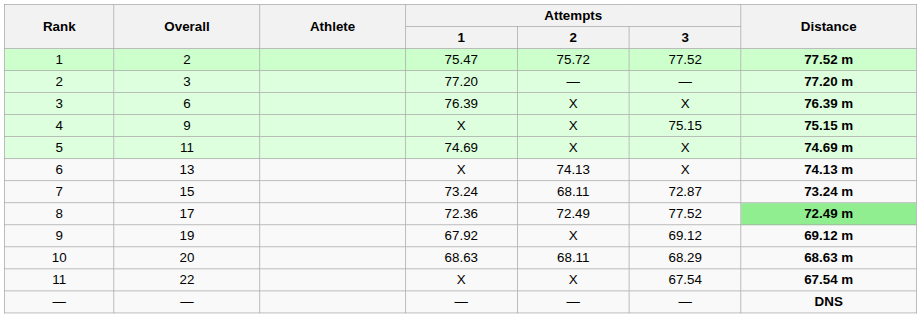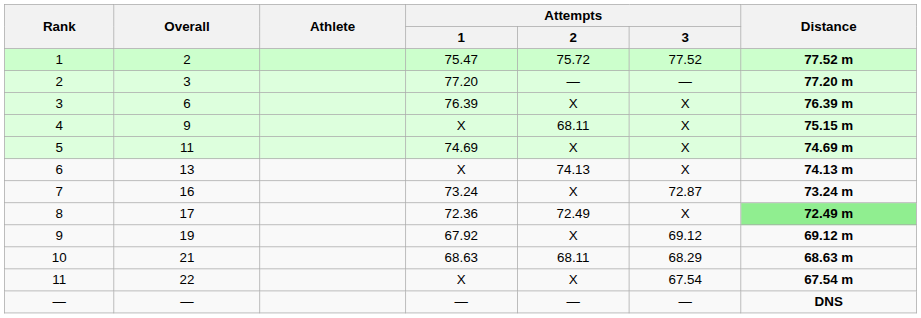 <table class="wikitable" style=" text-align:center; font-size:110%;" width="95%">
 <tr>
 <th rowspan="2">Rank</th>
 <th rowspan="2">Overall</th>
 <th rowspan="2">Athlete</th>
 <th colspan="3">Attempts</th>
 <th rowspan="2">Distance</th>
 </tr>
 <tr>
 <th>1</th>
 <th>2</th>
 <th>3</th>
 </tr>
 <tr style="background:#ccffcc;">
 <td>1</td>
 <td>2</td>
 <td align=left></td>
 <td>75.47</td>
 <td>75.72</td>
 <td>77.52</td>
 <td><strong>77.52 m </strong></td>
 </tr>
 <tr style="background:#ddffdd;">
 <td>2</td>
 <td>3</td>
 <td align=left></td>
 <td>77.20</td>
 <td>—</td>
 <td>—</td>
 <td><strong>77.20 m </strong></td>
 </tr>
 <tr style="background:#ddffdd;">
 <td>3</td>
 <td>6</td>
 <td align=left></td>
 <td>76.39</td>
 <td>X</td>
 <td>X</td>
 <td><strong>76.39 m </strong></td>
 </tr>
 <tr style="background:#ddffdd;">
 <td>4</td>
 <td>9</td>
 <td align=left></td>
 <td>X</td>
+<td>68.11</td>
 <td>X</td>
-<td>75.15</td>
 <td><strong>75.15 m </strong></td>
 </tr>
 <tr style="background:#ddffdd;">
 <td>5</td>
 <td>11</td>
 <td align=left></td>
 <td>74.69</td>
 <td>X</td>
 <td>X</td>
 <td><strong>74.69 m </strong></td>
 </tr>
 <tr>
 <td>6</td>
 <td>13</td>
 <td align=left></td>
 <td>X</td>
 <td>74.13</td>
 <td>X</td>
 <td><strong>74.13 m </strong></td>
 </tr>
 <tr>
 <td>7</td>
-<td>15</td>
+<td>16</td>
 <td align=left></td>
 <td>73.24</td>
-<td>68.11</td>
+<td>X</td>
 <td>72.87</td>
 <td><strong>73.24 m </strong></td>
 </tr>
 <tr>
 <td>8</td>
 <td>17</td>
 <td align=left></td>
 <td>72.36</td>
 <td>72.49</td>
-<td>77.52</td>
+<td>X</td>
 <td style="background: lightgreen;"><strong>72.49 m </strong></td>
 </tr>
 <tr>
 <td>9</td>
 <td>19</td>
 <td align=left></td>
 <td>67.92</td>
 <td>X</td>
 <td>69.12</td>
 <td><strong>69.12 m </strong></td>
 </tr>
 <tr>
 <td>10</td>
-<td>20</td>
+<td>21</td>
 <td align=left></td>
 <td>68.63</td>
 <td>68.11</td>
 <td>68.29</td>
 <td><strong>68.63 m </strong></td>
 </tr>
 <tr>
 <td>11</td>
 <td>22</td>
 <td align=left></td>
 <td>X</td>
 <td>X</td>
 <td>67.54</td>
 <td><strong>67.54 m </strong></td>
 </tr>
 <tr>
 <td>—</td>
 <td>—</td>
 <td align=left></td>
 <td>—</td>
 <td>—</td>
 <td>—</td>
 <td><strong>DNS </strong></td>
 </tr>
 </table>
